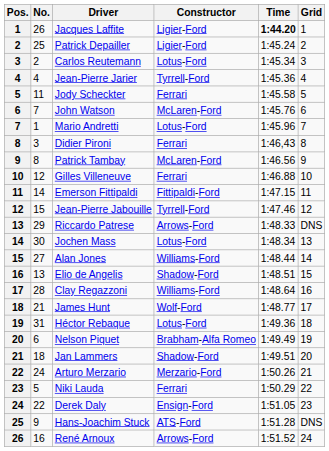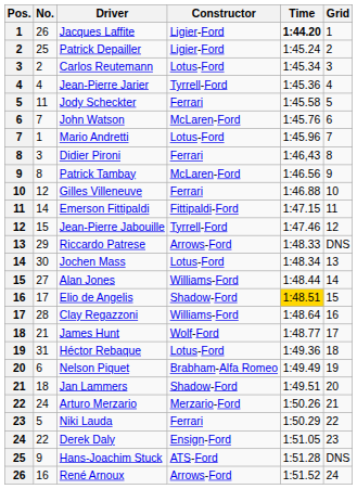 <table class="wikitable sortable" style="font-size:95%;">
 <tr>
 <th>Pos.</th>
 <th>No.</th>
 <th>Driver</th>
 <th>Constructor</th>
 <th>Time</th>
 <th>Grid</th>
 </tr>
 <tr>
 <th>1</th>
 <td>26</td>
 <td> <a href='#'>Jacques Laffite</a></td>
 <td><a href='#'>Ligier</a>-<a href='#'>Ford</a></td>
 <td><strong>1:44.20</strong></td>
 <td>1</td>
 </tr>
 <tr>
 <th>2</th>
 <td>25</td>
 <td> <a href='#'>Patrick Depailler</a></td>
 <td><a href='#'>Ligier</a>-<a href='#'>Ford</a></td>
 <td>1:45.24</td>
 <td>2</td>
 </tr>
 <tr>
 <th>3</th>
 <td>2</td>
 <td> <a href='#'>Carlos Reutemann</a></td>
 <td><a href='#'>Lotus</a>-<a href='#'>Ford</a></td>
 <td>1:45.34</td>
 <td>3</td>
 </tr>
 <tr>
 <th>4</th>
 <td>4</td>
 <td> <a href='#'>Jean-Pierre Jarier</a></td>
 <td><a href='#'>Tyrrell</a>-<a href='#'>Ford</a></td>
 <td>1:45.36</td>
 <td>4</td>
 </tr>
 <tr>
 <th>5</th>
 <td>11</td>
 <td> <a href='#'>Jody Scheckter</a></td>
 <td><a href='#'>Ferrari</a></td>
 <td>1:45.58</td>
 <td>5</td>
 </tr>
 <tr>
 <th>6</th>
 <td>7</td>
 <td> <a href='#'>John Watson</a></td>
 <td><a href='#'>McLaren</a>-<a href='#'>Ford</a></td>
 <td>1:45.76</td>
 <td>6</td>
 </tr>
 <tr>
 <th>7</th>
 <td>1</td>
 <td> <a href='#'>Mario Andretti</a></td>
 <td><a href='#'>Lotus</a>-<a href='#'>Ford</a></td>
 <td>1:45.96</td>
 <td>7</td>
 </tr>
 <tr>
 <th>8</th>
 <td>3</td>
 <td> <a href='#'>Didier Pironi</a></td>
 <td><a href='#'>Ferrari</a></td>
 <td>1:46,43</td>
 <td>8</td>
 </tr>
 <tr>
 <th>9</th>
 <td>8</td>
 <td> <a href='#'>Patrick Tambay</a></td>
 <td><a href='#'>McLaren</a>-<a href='#'>Ford</a></td>
 <td>1:46.56</td>
 <td>9</td>
 </tr>
 <tr>
 <th>10</th>
 <td>12</td>
 <td> <a href='#'>Gilles Villeneuve</a></td>
 <td><a href='#'>Ferrari</a></td>
 <td>1:46.88</td>
 <td>10</td>
 </tr>
 <tr>
 <th>11</th>
 <td>14</td>
 <td> <a href='#'>Emerson Fittipaldi</a></td>
 <td><a href='#'>Fittipaldi</a>-<a href='#'>Ford</a></td>
 <td>1:47.15</td>
 <td>11</td>
 </tr>
 <tr>
 <th>12</th>
 <td>15</td>
 <td> <a href='#'>Jean-Pierre Jabouille</a></td>
 <td><a href='#'>Tyrrell</a>-<a href='#'>Ford</a></td>
 <td>1:47.46</td>
 <td>12</td>
 </tr>
 <tr>
 <th>13</th>
 <td>29</td>
 <td> <a href='#'>Riccardo Patrese</a></td>
 <td><a href='#'>Arrows</a>-<a href='#'>Ford</a></td>
 <td>1:48.33</td>
 <td>DNS</td>
 </tr>
 <tr>
 <th>14</th>
 <td>30</td>
 <td> <a href='#'>Jochen Mass</a></td>
 <td><a href='#'>Lotus</a>-<a href='#'>Ford</a></td>
 <td>1:48.34</td>
 <td>13</td>
 </tr>
 <tr>
 <th>15</th>
 <td>27</td>
 <td> <a href='#'>Alan Jones</a></td>
 <td><a href='#'>Williams</a>-<a href='#'>Ford</a></td>
 <td>1:48.44</td>
 <td>14</td>
 </tr>
 <tr>
 <th>16</th>
-<td>13</td>
+<td>17</td>
 <td> <a href='#'>Elio de Angelis</a></td>
 <td><a href='#'>Shadow</a>-<a href='#'>Ford</a></td>
-<td>1:48.51</td>
+<td style="background: gold;">1:48.51</td>
 <td>15</td>
 </tr>
 <tr>
 <th>17</th>
 <td>28</td>
 <td> <a href='#'>Clay Regazzoni</a></td>
 <td><a href='#'>Williams</a>-<a href='#'>Ford</a></td>
 <td>1:48.64</td>
 <td>16</td>
 </tr>
 <tr>
 <th>18</th>
 <td>21</td>
 <td> <a href='#'>James Hunt</a></td>
 <td><a href='#'>Wolf</a>-<a href='#'>Ford</a></td>
 <td>1:48.77</td>
 <td>17</td>
 </tr>
 <tr>
 <th>19</th>
 <td>31</td>
 <td> <a href='#'>Héctor Rebaque</a></td>
 <td><a href='#'>Lotus</a>-<a href='#'>Ford</a></td>
 <td>1:49.36</td>
 <td>18</td>
 </tr>
 <tr>
 <th>20</th>
 <td>6</td>
 <td> <a href='#'>Nelson Piquet</a></td>
 <td><a href='#'>Brabham</a>-<a href='#'>Alfa Romeo</a></td>
 <td>1:49.49</td>
 <td>19</td>
 </tr>
 <tr>
 <th>21</th>
 <td>18</td>
 <td> <a href='#'>Jan Lammers</a></td>
 <td><a href='#'>Shadow</a>-<a href='#'>Ford</a></td>
 <td>1:49.51</td>
 <td>20</td>
 </tr>
 <tr>
 <th>22</th>
 <td>24</td>
 <td> <a href='#'>Arturo Merzario</a></td>
 <td><a href='#'>Merzario</a>-<a href='#'>Ford</a></td>
 <td>1:50.26</td>
 <td>21</td>
 </tr>
 <tr>
 <th>23</th>
 <td>5</td>
 <td> <a href='#'>Niki Lauda</a></td>
 <td><a href='#'>Ferrari</a></td>
 <td>1:50.29</td>
 <td>22</td>
 </tr>
 <tr>
 <th>24</th>
 <td>22</td>
 <td> <a href='#'>Derek Daly</a></td>
 <td><a href='#'>Ensign</a>-<a href='#'>Ford</a></td>
 <td>1:51.05</td>
 <td>23</td>
 </tr>
 <tr>
 <th>25</th>
 <td>9</td>
 <td> <a href='#'>Hans-Joachim Stuck</a></td>
 <td><a href='#'>ATS</a>-<a href='#'>Ford</a></td>
 <td>1:51.28</td>
 <td>DNS</td>
 </tr>
 <tr>
 <th>26</th>
 <td>16</td>
 <td> <a href='#'>René Arnoux</a></td>
 <td><a href='#'>Arrows</a>-<a href='#'>Ford</a></td>
 <td>1:51.52</td>
 <td>24</td>
 </tr>
 </table>
